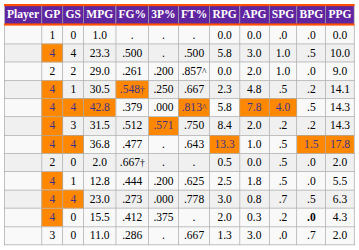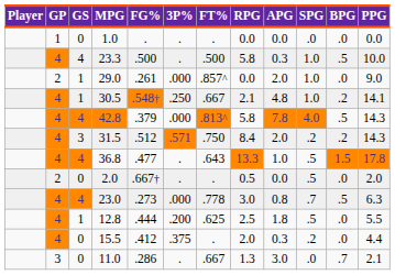 <table class="wikitable sortable" style="text-align:right;">
 <tr>
 <th style="background:#5F249F; color:#FFFFFF; border-top:#FE5000 3px solid; border-bottom:#FE5000 3px solid;">Player</th>
 <th style="background:#5F249F; color:#FFFFFF; border-top:#FE5000 3px solid; border-bottom:#FE5000 3px solid;">GP</th>
 <th style="background:#5F249F; color:#FFFFFF; border-top:#FE5000 3px solid; border-bottom:#FE5000 3px solid;">GS</th>
 <th style="background:#5F249F; color:#FFFFFF; border-top:#FE5000 3px solid; border-bottom:#FE5000 3px solid;">MPG</th>
 <th style="background:#5F249F; color:#FFFFFF; border-top:#FE5000 3px solid; border-bottom:#FE5000 3px solid;">FG%</th>
 <th style="background:#5F249F; color:#FFFFFF; border-top:#FE5000 3px solid; border-bottom:#FE5000 3px solid;">3P%</th>
 <th style="background:#5F249F; color:#FFFFFF; border-top:#FE5000 3px solid; border-bottom:#FE5000 3px solid;">FT%</th>
 <th style="background:#5F249F; color:#FFFFFF; border-top:#FE5000 3px solid; border-bottom:#FE5000 3px solid;">RPG</th>
 <th style="background:#5F249F; color:#FFFFFF; border-top:#FE5000 3px solid; border-bottom:#FE5000 3px solid;">APG</th>
 <th style="background:#5F249F; color:#FFFFFF; border-top:#FE5000 3px solid; border-bottom:#FE5000 3px solid;">SPG</th>
 <th style="background:#5F249F; color:#FFFFFF; border-top:#FE5000 3px solid; border-bottom:#FE5000 3px solid;">BPG</th>
 <th style="background:#5F249F; color:#FFFFFF; border-top:#FE5000 3px solid; border-bottom:#FE5000 3px solid;">PPG</th>
 </tr>
 <tr align="center" bgcolor="">
 <td></td>
 <td>1</td>
 <td>0</td>
 <td>1.0</td>
 <td>.</td>
 <td>.</td>
 <td>.</td>
 <td>0.0</td>
 <td>0.0</td>
 <td>.0</td>
 <td>.0</td>
 <td>0.0</td>
 </tr>
 <tr align="center" bgcolor="#f0f0f0">
 <td><strong></strong></td>
 <td style="background:#FF8800;color:#423189;">4</td>
 <td>4</td>
 <td>23.3</td>
 <td>.500</td>
 <td>.</td>
 <td>.500</td>
 <td>5.8</td>
-<td>3.0</td>
+<td>0.3</td>
 <td>1.0</td>
 <td>.5</td>
 <td>10.0</td>
 </tr>
 <tr align="center" bgcolor="">
 <td><strong></strong></td>
 <td>2</td>
-<td>2</td>
+<td>1</td>
 <td>29.0</td>
 <td>.261</td>
-<td>.200</td>
+<td>.000</td>
 <td>.857<small>^</small></td>
 <td>0.0</td>
 <td>2.0</td>
 <td>1.0</td>
 <td>.0</td>
 <td>9.0</td>
 </tr>
 <tr align="center" bgcolor="#f0f0f0">
 <td></td>
 <td style="background:#FF8800;color:#423189;">4</td>
 <td>1</td>
 <td>30.5</td>
 <td style="background:#FF8800;color:#423189;">.548<small>†</small></td>
 <td>.250</td>
 <td>.667</td>
-<td>2.3</td>
+<td>2.1</td>
 <td>4.8</td>
-<td>.5</td>
+<td>1.0</td>
 <td>.2</td>
 <td>14.1</td>
 </tr>
 <tr align="center" bgcolor="">
 <td><strong></strong></td>
 <td style="background:#FF8800;color:#423189;">4</td>
 <td style="background:#FF8800;color:#423189;">4</td>
 <td style="background:#FF8800;color:#423189;">42.8</td>
 <td>.379</td>
 <td>.000</td>
 <td style="background:#FF8800;color:#423189;">.813<small>^</small></td>
 <td>5.8</td>
 <td style="background:#FF8800;color:#423189;">7.8</td>
 <td style="background:#FF8800;color:#423189;">4.0</td>
 <td>.5</td>
 <td>14.3</td>
 </tr>
 <tr align="center" bgcolor="#f0f0f0">
 <td></td>
 <td style="background:#FF8800;color:#423189;">4</td>
 <td>3</td>
 <td>31.5</td>
 <td>.512</td>
 <td style="background:#FF8800;color:#423189;">.571</td>
 <td>.750</td>
 <td>8.4</td>
 <td>2.0</td>
 <td>.2</td>
 <td>.2</td>
 <td>14.3</td>
 </tr>
 <tr align="center" bgcolor="">
 <td><strong></strong></td>
 <td style="background:#FF8800;color:#423189;">4</td>
 <td style="background:#FF8800;color:#423189;">4</td>
 <td>36.8</td>
 <td>.477</td>
 <td>.</td>
 <td>.643</td>
 <td style="background:#FF8800;color:#423189;">13.3</td>
 <td>1.0</td>
 <td>.5</td>
 <td style="background:#FF8800;color:#423189;">1.5</td>
 <td style="background:#FF8800;color:#423189;">17.8</td>
 </tr>
 <tr align="center" bgcolor="#f0f0f0">
 <td></td>
 <td>2</td>
 <td>0</td>
 <td>2.0</td>
 <td>.667<small>†</small></td>
 <td>.</td>
 <td>.</td>
 <td>0.5</td>
 <td>0.0</td>
 <td>.5</td>
 <td>.0</td>
 <td>2.0</td>
 </tr>
-<tr align="center" bgcolor="">
-<td></td>
-<td style="background:#FF8800;color:#423189;">4</td>
-<td>1</td>
-<td>12.8</td>
-<td>.444</td>
-<td>.200</td>
-<td>.625</td>
-<td>2.5</td>
-<td>1.8</td>
-<td>.5</td>
-<td>.0</td>
-<td>5.5</td>
-</tr>
 <tr align="center" bgcolor="#f0f0f0">
 <td><strong></strong></td>
 <td style="background:#FF8800;color:#423189;">4</td>
 <td style="background:#FF8800;color:#423189;">4</td>
 <td>23.0</td>
 <td>.273</td>
 <td>.000</td>
 <td>.778</td>
 <td>3.0</td>
 <td>0.8</td>
 <td>.7</td>
 <td>.5</td>
 <td>6.3</td>
 </tr>
 <tr align="center" bgcolor="">
 <td></td>
 <td style="background:#FF8800;color:#423189;">4</td>
+<td>1</td>
+<td>12.8</td>
+<td>.444</td>
+<td>.200</td>
+<td>.625</td>
+<td>2.5</td>
+<td>1.8</td>
+<td>.5</td>
+<td>.0</td>
+<td>5.5</td>
+</tr>
+<tr align="center" bgcolor="">
+<td></td>
+<td style="background:#FF8800;color:#423189;">4</td>
 <td>0</td>
 <td>15.5</td>
 <td>.412</td>
 <td>.375</td>
 <td>.</td>
 <td>2.0</td>
 <td>0.3</td>
 <td>.2</td>
-<td><strong>.0</strong></td>
-<td>4.3</td>
+<td>.0</td>
+<td>4.4</td>
 </tr>
 <tr align="center" bgcolor="">
 <td></td>
 <td>3</td>
 <td>0</td>
 <td>11.0</td>
 <td>.286</td>
 <td>.</td>
 <td>.667</td>
 <td>1.3</td>
 <td>3.0</td>
 <td>.0</td>
 <td>.7</td>
-<td>2.0</td>
+<td>2.1</td>
 </tr>
 </table>
